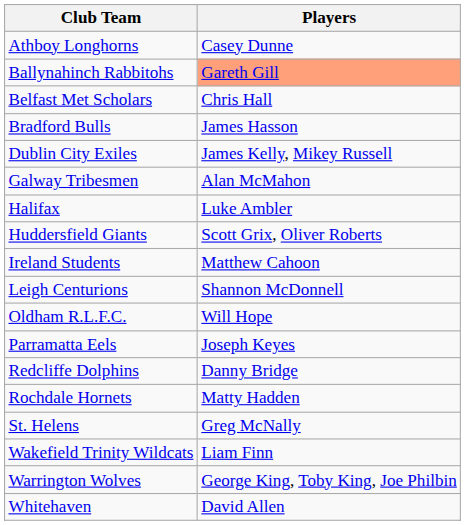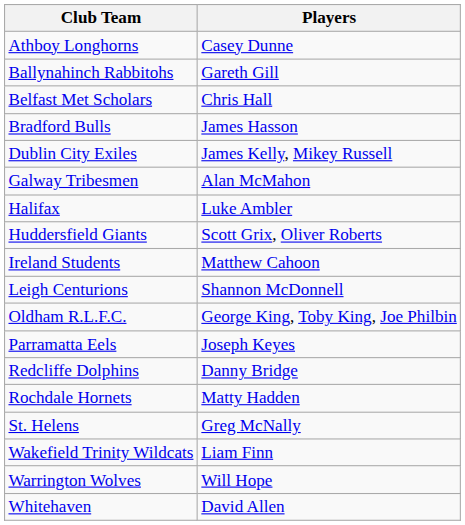 <table class="wikitable">
 <tr>
 <th>Club Team</th>
 <th>Players</th>
 </tr>
 <tr>
 <td> <a href='#'>Athboy Longhorns</a></td>
 <td> <a href='#'>Casey Dunne</a></td>
 </tr>
 <tr>
 <td> <a href='#'>Ballynahinch Rabbitohs</a></td>
-<td style="background: lightsalmon;"> <a href='#'>Gareth Gill</a></td>
+<td> <a href='#'>Gareth Gill</a></td>
 </tr>
 <tr>
 <td> <a href='#'>Belfast Met Scholars</a></td>
 <td> <a href='#'>Chris Hall</a></td>
 </tr>
 <tr>
 <td> <a href='#'>Bradford Bulls</a></td>
 <td> <a href='#'>James Hasson</a></td>
 </tr>
 <tr>
 <td> <a href='#'>Dublin City Exiles</a></td>
 <td> <a href='#'>James Kelly</a>, <a href='#'>Mikey Russell</a></td>
 </tr>
 <tr>
 <td> <a href='#'>Galway Tribesmen</a></td>
 <td> <a href='#'>Alan McMahon</a></td>
 </tr>
 <tr>
 <td> <a href='#'>Halifax</a></td>
 <td> <a href='#'>Luke Ambler</a></td>
 </tr>
 <tr>
 <td> <a href='#'>Huddersfield Giants</a></td>
 <td> <a href='#'>Scott Grix</a>, <a href='#'>Oliver Roberts</a></td>
 </tr>
 <tr>
 <td> <a href='#'>Ireland Students</a></td>
 <td> <a href='#'>Matthew Cahoon</a></td>
 </tr>
 <tr>
 <td> <a href='#'>Leigh Centurions</a></td>
 <td> <a href='#'>Shannon McDonnell</a></td>
 </tr>
 <tr>
 <td> <a href='#'>Oldham R.L.F.C.</a></td>
-<td> <a href='#'>Will Hope</a></td>
+<td> <a href='#'>George King</a>, <a href='#'>Toby King</a>, <a href='#'>Joe Philbin</a></td>
 </tr>
 <tr>
 <td> <a href='#'>Parramatta Eels</a></td>
 <td> <a href='#'>Joseph Keyes</a></td>
 </tr>
 <tr>
 <td> <a href='#'>Redcliffe Dolphins</a></td>
 <td> <a href='#'>Danny Bridge</a></td>
 </tr>
 <tr>
 <td> <a href='#'>Rochdale Hornets</a></td>
 <td> <a href='#'>Matty Hadden</a></td>
 </tr>
 <tr>
 <td> <a href='#'>St. Helens</a></td>
 <td> <a href='#'>Greg McNally</a></td>
 </tr>
 <tr>
 <td> <a href='#'>Wakefield Trinity Wildcats</a></td>
 <td> <a href='#'>Liam Finn</a></td>
 </tr>
 <tr>
 <td> <a href='#'>Warrington Wolves</a></td>
-<td> <a href='#'>George King</a>, <a href='#'>Toby King</a>, <a href='#'>Joe Philbin</a></td>
+<td> <a href='#'>Will Hope</a></td>
 </tr>
 <tr>
 <td> <a href='#'>Whitehaven</a></td>
 <td> <a href='#'>David Allen</a></td>
 </tr>
 </table>
